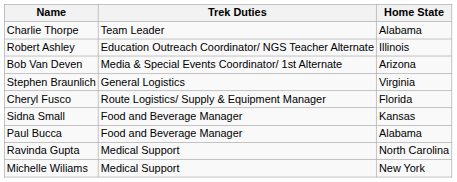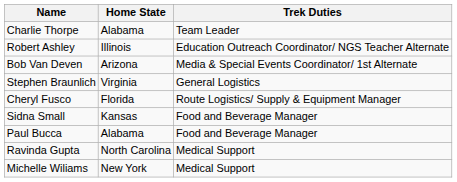 <table class="wikitable">
 <tr>
 <th>Name</th>
+<th>Home State</th>
 <th>Trek Duties</th>
-<th>Home State</th>
 </tr>
 <tr>
 <td>Charlie Thorpe</td>
+<td>Alabama</td>
 <td>Team Leader</td>
-<td>Alabama</td>
 </tr>
 <tr>
 <td>Robert Ashley</td>
+<td>Illinois</td>
 <td>Education Outreach Coordinator/ NGS Teacher Alternate</td>
-<td>Illinois</td>
 </tr>
 <tr>
 <td>Bob Van Deven</td>
+<td>Arizona</td>
 <td>Media & Special Events Coordinator/ 1st Alternate</td>
-<td>Arizona</td>
 </tr>
 <tr>
 <td>Stephen Braunlich</td>
+<td>Virginia</td>
 <td>General Logistics</td>
-<td>Virginia</td>
 </tr>
 <tr>
 <td>Cheryl Fusco</td>
+<td>Florida</td>
 <td>Route Logistics/ Supply & Equipment Manager</td>
-<td>Florida</td>
 </tr>
 <tr>
 <td>Sidna Small</td>
+<td>Kansas</td>
 <td>Food and Beverage Manager</td>
-<td>Kansas</td>
 </tr>
 <tr>
 <td>Paul Bucca</td>
+<td>Alabama</td>
 <td>Food and Beverage Manager</td>
-<td>Alabama</td>
 </tr>
 <tr>
 <td>Ravinda Gupta</td>
+<td>North Carolina</td>
 <td>Medical Support</td>
-<td>North Carolina</td>
 </tr>
 <tr>
 <td>Michelle Wiliams</td>
+<td>New York</td>
 <td>Medical Support</td>
-<td>New York</td>
 </tr>
 </table>
